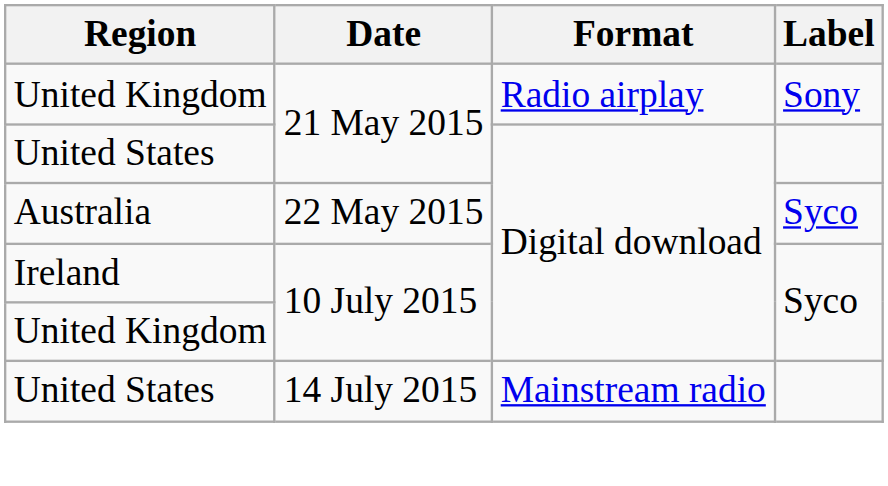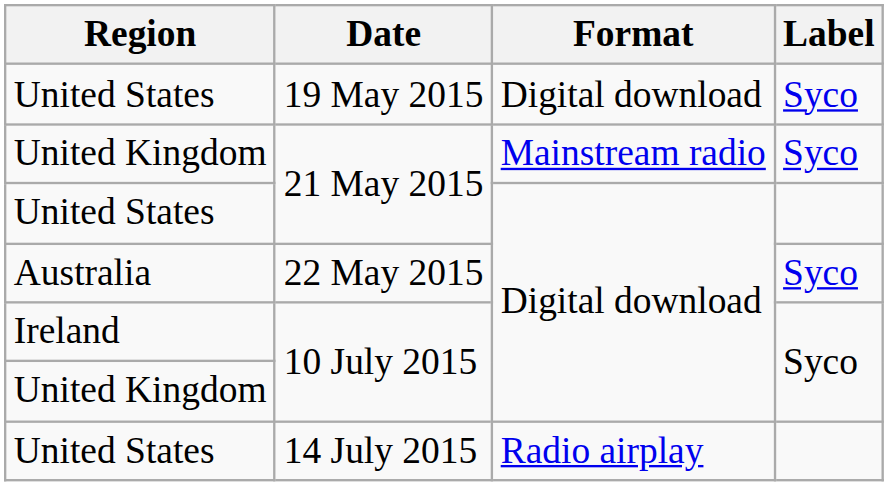 <table class=wikitable>
 <tr>
 <th>Region</th>
 <th>Date</th>
 <th>Format</th>
 <th>Label</th>
 </tr>
 <tr>
+<td scope="row">United States</td>
+<td>19 May 2015</td>
+<td>Digital download</td>
+<td><a href='#'>Syco</a></td>
+</tr>
+<tr>
 <td scope="row">United Kingdom</td>
 <td rowspan="2">21 May 2015</td>
-<td><a href='#'>Radio airplay</a></td>
-<td><a href='#'>Sony</a></td>
+<td><a href='#'>Mainstream radio</a></td>
+<td><a href='#'>Syco</a></td>
 </tr>
 <tr>
 <td scope="row">United States</td>
 <td rowspan="4">Digital download</td>
 <td></td>
 </tr>
 <tr>
 <td scope="row">Australia</td>
 <td>22 May 2015</td>
 <td><a href='#'>Syco</a></td>
 </tr>
 <tr>
 <td scope="row">Ireland</td>
 <td rowspan="2">10 July 2015</td>
 <td rowspan="2">Syco</td>
 </tr>
 <tr>
 <td>United Kingdom</td>
 </tr>
 <tr>
 <td scope="row">United States</td>
 <td>14 July 2015</td>
-<td><a href='#'>Mainstream radio</a></td>
+<td><a href='#'>Radio airplay</a></td>
 <td></td>
 </tr>
 </table>
